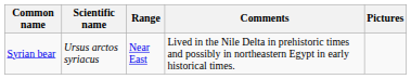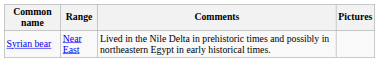 <table class="wikitable">
 <tr>
 <th>Common name</th>
-<th>Scientific name</th>
 <th>Range</th>
 <th class="unsortable">Comments</th>
 <th class="unsortable">Pictures</th>
 </tr>
 <tr>
 <td><a href='#'>Syrian bear</a></td>
-<td><em>Ursus arctos syriacus</em></td>
 <td><a href='#'>Near East</a></td>
 <td>Lived in the Nile Delta in prehistoric times and possibly in northeastern Egypt in early historical times.</td>
 <td></td>
 </tr>
 </table>
